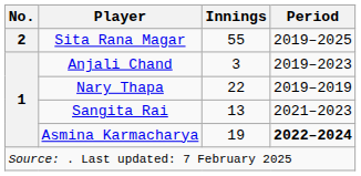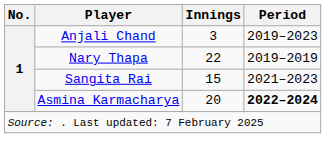 <table class="wikitable" style="text-align: center;">
 <tr>
 <th>No.</th>
 <th>Player</th>
 <th>Innings</th>
 <th>Period</th>
-</tr>
-<tr>
-<th>2</th>
-<td><a href='#'>Sita Rana Magar</a></td>
-<td>55</td>
-<td>2019–2025</td>
 </tr>
 <tr>
 <th rowspan="4">1</th>
 <td><a href='#'>Anjali Chand</a></td>
 <td>3</td>
 <td>2019–2023</td>
 </tr>
 <tr>
 <td><a href='#'>Nary Thapa</a></td>
 <td>22</td>
 <td>2019–2019</td>
 </tr>
 <tr>
 <td><a href='#'>Sangita Rai</a></td>
-<td>13</td>
+<td>15</td>
 <td>2021–2023</td>
 </tr>
 <tr>
 <td><a href='#'>Asmina Karmacharya</a></td>
-<td>19</td>
+<td>20</td>
 <td><strong>2022–2024</strong></td>
 </tr>
 <tr>
 <td colspan="4" style="text-align:left;"><small><em>Source: </em>. Last updated: 7 February 2025</small></td>
 </tr>
 </table>
